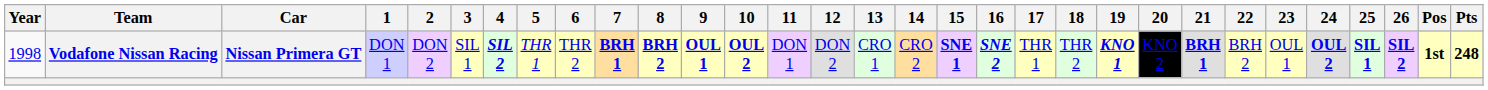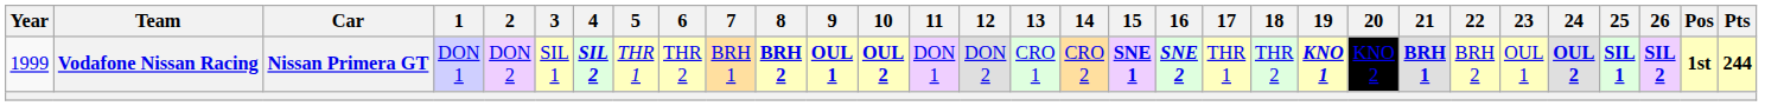 <table class="wikitable" style="text-align:center; font-size:85%">
 <tr>
 <th>Year</th>
 <th>Team</th>
 <th>Car</th>
 <th>1</th>
 <th>2</th>
 <th>3</th>
 <th>4</th>
 <th>5</th>
 <th>6</th>
 <th>7</th>
 <th>8</th>
 <th>9</th>
 <th>10</th>
 <th>11</th>
 <th>12</th>
 <th>13</th>
 <th>14</th>
 <th>15</th>
 <th>16</th>
 <th>17</th>
 <th>18</th>
 <th>19</th>
 <th>20</th>
 <th>21</th>
 <th>22</th>
 <th>23</th>
 <th>24</th>
 <th>25</th>
 <th>26</th>
 <th>Pos</th>
 <th>Pts</th>
 </tr>
 <tr>
-<td><a href='#'>1998</a></td>
+<td><a href='#'>1999</a></td>
 <th nowrap><a href='#'>Vodafone Nissan Racing</a></th>
 <th nowrap><a href='#'>Nissan Primera GT</a></th>
 <td style="background:#CFCFFF;"><a href='#'>DON<br>1</a><br></td>
 <td style="background:#EFCFFF;"><a href='#'>DON<br>2</a><br></td>
 <td style="background:#FFFFBF;"><a href='#'>SIL<br>1</a><br></td>
 <td style="background:#DFFFDF;"><strong><em><a href='#'>SIL<br>2</a></em></strong><br></td>
 <td style="background:#FFFFBF;"><em><a href='#'>THR<br>1</a></em><br></td>
 <td style="background:#FFFFBF;"><a href='#'>THR<br>2</a><br></td>
-<td style="background:#FFDF9F;"><strong><a href='#'>BRH<br>1</a><br></strong></td>
+<td style="background:#FFDF9F;"><a href='#'>BRH<br>1</a><br></td>
 <td style="background:#FFFFBF;"><strong><a href='#'>BRH<br>2</a></strong><br></td>
 <td style="background:#FFFFBF;"><strong><a href='#'>OUL<br>1</a></strong><br></td>
 <td style="background:#FFFFBF;"><strong><a href='#'>OUL<br>2</a></strong><br></td>
 <td style="background:#EFCFFF;"><a href='#'>DON<br>1</a><br></td>
 <td style="background:#DFDFDF;"><a href='#'>DON<br>2</a><br></td>
 <td style="background:#DFFFDF;"><a href='#'>CRO<br>1</a><br></td>
 <td style="background:#FFDF9F;"><a href='#'>CRO<br>2</a><br></td>
 <td style="background:#EFCFFF;"><strong><a href='#'>SNE<br>1</a></strong><br></td>
 <td style="background:#DFFFDF;"><strong><em><a href='#'>SNE<br>2</a></em></strong><br></td>
 <td style="background:#FFFFBF;"><a href='#'>THR<br>1</a><br></td>
 <td style="background:#DFFFDF;"><a href='#'>THR<br>2</a><br></td>
 <td style="background:#FFFFBF;"><strong><em><a href='#'>KNO<br>1</a></em></strong><br></td>
 <td style="background:#000000; color:white"><a href='#'><span>KNO<br>2</span></a><br></td>
 <td style="background:#DFDFDF;"><strong><a href='#'>BRH<br>1</a></strong><br></td>
 <td style="background:#FFFFBF;"><a href='#'>BRH<br>2</a><br></td>
 <td style="background:#FFFFBF;"><a href='#'>OUL<br>1</a><br></td>
 <td style="background:#DFDFDF;"><strong><a href='#'>OUL<br>2</a><br></strong></td>
 <td style="background:#DFFFDF;"><strong><a href='#'>SIL<br>1</a></strong><br></td>
 <td style="background:#EFCFFF;"><strong><a href='#'>SIL<br>2</a></strong><br></td>
 <td style="background:#FFFFBF;"><strong>1st</strong></td>
-<td style="background:#FFFFBF;"><strong>248</strong></td>
+<td style="background:#FFFFBF;"><strong>244</strong></td>
 </tr>
 <tr>
 <th colspan="31"></th>
 </tr>
 </table>
